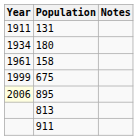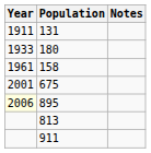 <table class="wikitable floatleft">
 <tr>
 <th>Year</th>
 <th>Population</th>
 <th>Notes</th>
 </tr>
 <tr>
 <td>1911</td>
 <td>131</td>
 <td></td>
 </tr>
 <tr>
-<td>1934</td>
+<td>1933</td>
 <td>180</td>
 <td></td>
 </tr>
 <tr>
 <td>1961</td>
 <td>158</td>
 <td></td>
 </tr>
 <tr>
-<td>1999</td>
+<td>2001</td>
 <td>675</td>
 <td></td>
 </tr>
 <tr>
 <td style="background: lightyellow;">2006</td>
 <td>895</td>
 <td></td>
 </tr>
 <tr>
 <td></td>
 <td>813</td>
 <td></td>
 </tr>
 <tr>
 <td></td>
 <td>911</td>
 <td></td>
 </tr>
 </table>
